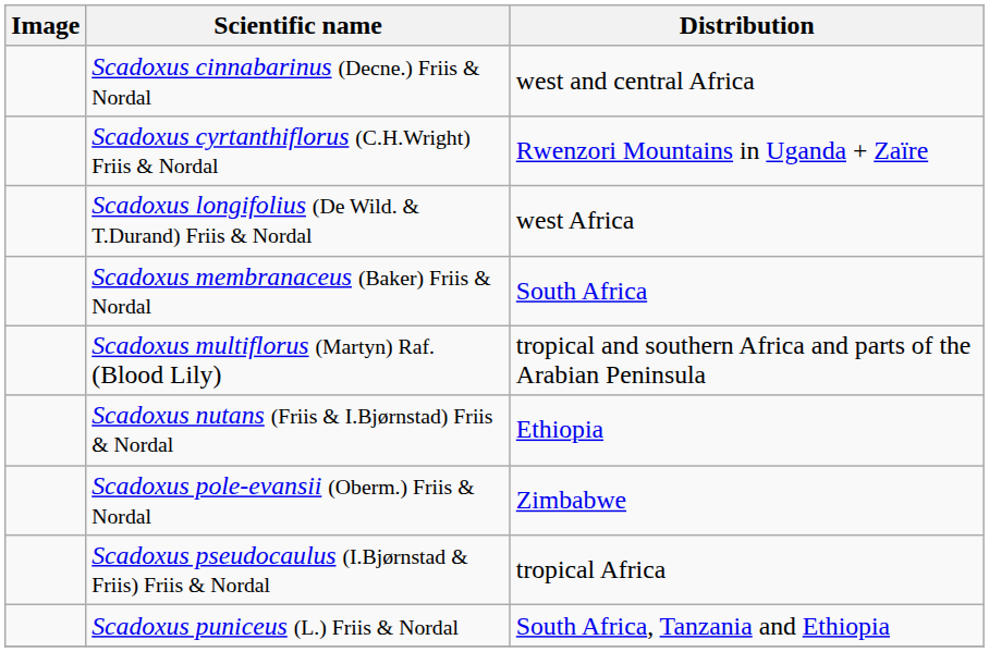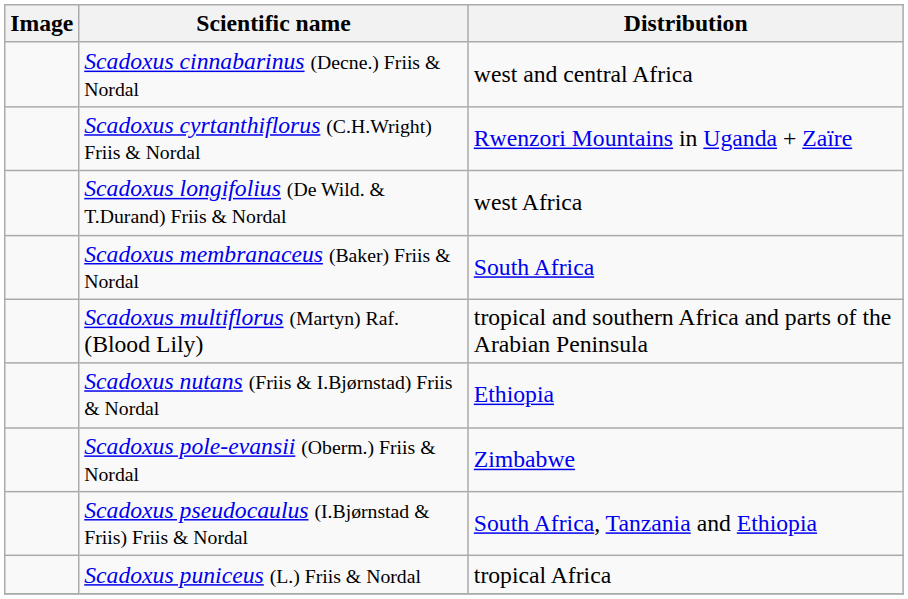 <table class="wikitable">
 <tr>
 <th>Image</th>
 <th>Scientific name</th>
 <th>Distribution</th>
 </tr>
 <tr>
 <td></td>
 <td><em><a href='#'>Scadoxus cinnabarinus</a></em> <small>(Decne.) Friis & Nordal</small></td>
 <td>west and central Africa</td>
 </tr>
 <tr>
 <td></td>
 <td><em><a href='#'>Scadoxus cyrtanthiflorus</a></em> <small>(C.H.Wright) Friis & Nordal</small></td>
 <td><a href='#'>Rwenzori Mountains</a> in <a href='#'>Uganda</a> + <a href='#'>Zaïre</a></td>
 </tr>
 <tr>
 <td></td>
 <td><em><a href='#'>Scadoxus longifolius</a></em> <small>(De Wild. & T.Durand) Friis & Nordal</small></td>
 <td>west Africa</td>
 </tr>
 <tr>
 <td></td>
 <td><em><a href='#'>Scadoxus membranaceus</a></em> <small>(Baker) Friis & Nordal</small></td>
 <td><a href='#'>South Africa</a></td>
 </tr>
 <tr>
 <td></td>
 <td><em><a href='#'>Scadoxus multiflorus</a></em> <small>(Martyn) Raf.</small> (Blood Lily)</td>
 <td>tropical and southern Africa and parts of the Arabian Peninsula</td>
 </tr>
 <tr>
 <td></td>
 <td><em><a href='#'>Scadoxus nutans</a></em> <small>(Friis & I.Bjørnstad) Friis & Nordal</small></td>
 <td><a href='#'>Ethiopia</a></td>
 </tr>
 <tr>
 <td></td>
 <td><em><a href='#'>Scadoxus pole-evansii</a></em> <small>(Oberm.) Friis & Nordal</small></td>
 <td><a href='#'>Zimbabwe</a></td>
 </tr>
 <tr>
 <td></td>
 <td><em><a href='#'>Scadoxus pseudocaulus</a></em> <small>(I.Bjørnstad & Friis) Friis & Nordal</small></td>
-<td>tropical Africa</td>
+<td><a href='#'>South Africa</a>, <a href='#'>Tanzania</a> and <a href='#'>Ethiopia</a></td>
 </tr>
 <tr>
 <td></td>
 <td><em><a href='#'>Scadoxus puniceus</a></em> <small>(L.) Friis & Nordal</small></td>
-<td><a href='#'>South Africa</a>, <a href='#'>Tanzania</a> and <a href='#'>Ethiopia</a></td>
+<td>tropical Africa</td>
 </tr>
 <tr>
 </tr>
 </table>
